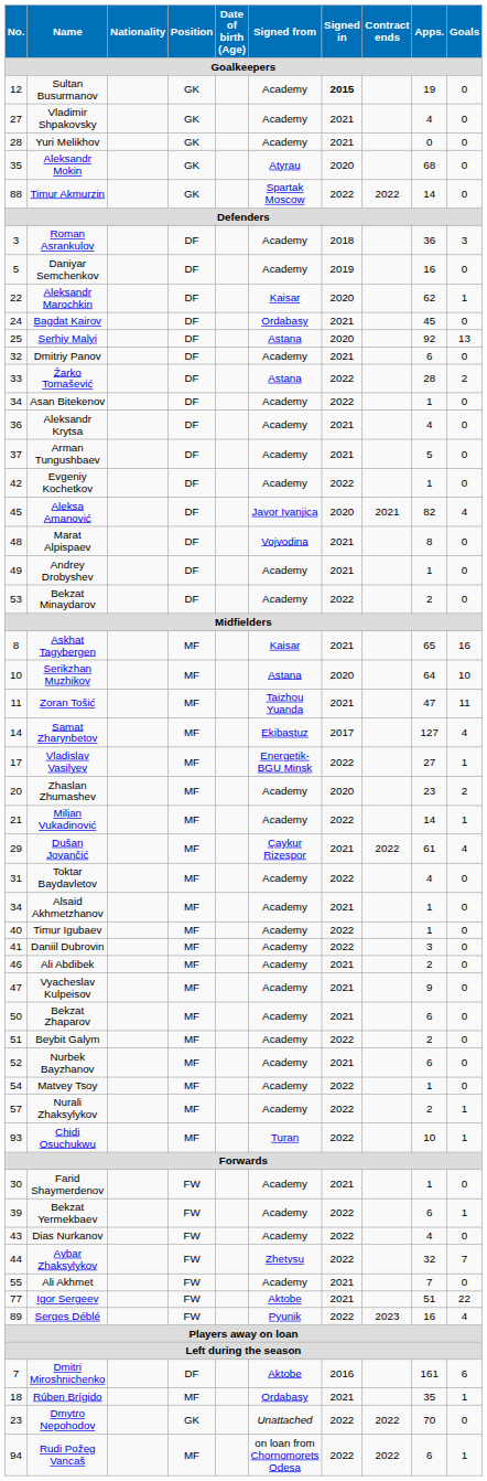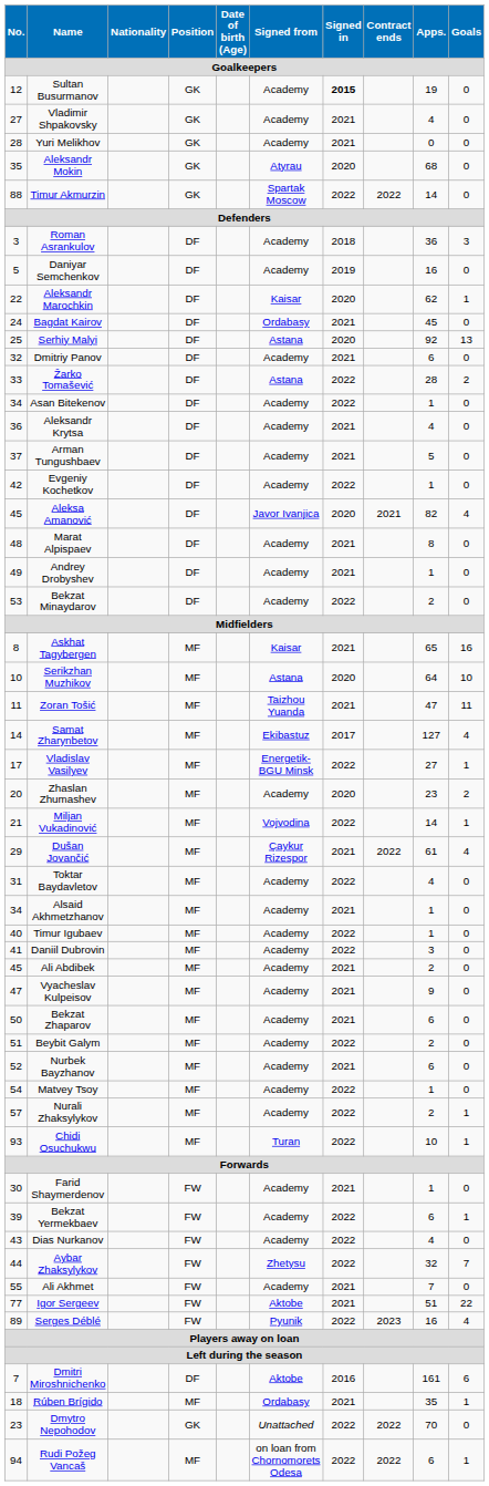 <table class="wikitable"  style="text-align:center; font-size:90%; width:90%;">
 <tr>
 <th style="background:#0070B8; color:#FFFFFF; text-align:center;">No.</th>
 <th style="background:#0070B8; color:#FFFFFF; text-align:center;">Name</th>
 <th style="background:#0070B8; color:#FFFFFF; text-align:center;">Nationality</th>
 <th style="background:#0070B8; color:#FFFFFF; text-align:center;">Position</th>
 <th style="background:#0070B8; color:#FFFFFF; text-align:center;">Date of birth (Age)</th>
 <th style="background:#0070B8; color:#FFFFFF; text-align:center;">Signed from</th>
 <th style="background:#0070B8; color:#FFFFFF; text-align:center;">Signed in</th>
 <th style="background:#0070B8; color:#FFFFFF; text-align:center;">Contract ends</th>
 <th style="background:#0070B8; color:#FFFFFF; text-align:center;">Apps.</th>
 <th style="background:#0070B8; color:#FFFFFF; text-align:center;">Goals</th>
 </tr>
 <tr>
 <th colspan="11"  style="background:#dcdcdc; text-align:center;">Goalkeepers</th>
 </tr>
 <tr>
 <td>12</td>
 <td>Sultan Busurmanov</td>
 <td></td>
 <td>GK</td>
 <td></td>
 <td>Academy</td>
 <td><strong>2015</strong></td>
 <td></td>
 <td>19</td>
 <td>0</td>
 </tr>
 <tr>
 <td>27</td>
 <td>Vladimir Shpakovsky</td>
 <td></td>
 <td>GK</td>
 <td></td>
 <td>Academy</td>
 <td>2021</td>
 <td></td>
 <td>4</td>
 <td>0</td>
 </tr>
 <tr>
 <td>28</td>
 <td>Yuri Melikhov</td>
 <td></td>
 <td>GK</td>
 <td></td>
 <td>Academy</td>
 <td>2021</td>
 <td></td>
 <td>0</td>
 <td>0</td>
 </tr>
 <tr>
 <td>35</td>
 <td><a href='#'>Aleksandr Mokin</a></td>
 <td></td>
 <td>GK</td>
 <td></td>
 <td><a href='#'>Atyrau</a></td>
 <td>2020</td>
 <td></td>
 <td>68</td>
 <td>0</td>
 </tr>
 <tr>
 <td>88</td>
 <td><a href='#'>Timur Akmurzin</a></td>
 <td></td>
 <td>GK</td>
 <td></td>
 <td><a href='#'>Spartak Moscow</a></td>
 <td>2022</td>
 <td>2022</td>
 <td>14</td>
 <td>0</td>
 </tr>
 <tr>
 <th colspan="11"  style="background:#dcdcdc; text-align:center;">Defenders</th>
 </tr>
 <tr>
 <td>3</td>
 <td><a href='#'>Roman Asrankulov</a></td>
 <td></td>
 <td>DF</td>
 <td></td>
 <td>Academy</td>
 <td>2018</td>
 <td></td>
 <td>36</td>
 <td>3</td>
 </tr>
 <tr>
 <td>5</td>
 <td>Daniyar Semchenkov</td>
 <td></td>
 <td>DF</td>
 <td></td>
 <td>Academy</td>
 <td>2019</td>
 <td></td>
 <td>16</td>
 <td>0</td>
 </tr>
 <tr>
 <td>22</td>
 <td><a href='#'>Aleksandr Marochkin</a></td>
 <td></td>
 <td>DF</td>
 <td></td>
 <td><a href='#'>Kaisar</a></td>
 <td>2020</td>
 <td></td>
 <td>62</td>
 <td>1</td>
 </tr>
 <tr>
 <td>24</td>
 <td><a href='#'>Bagdat Kairov</a></td>
 <td></td>
 <td>DF</td>
 <td></td>
 <td><a href='#'>Ordabasy</a></td>
 <td>2021</td>
 <td></td>
 <td>45</td>
 <td>0</td>
 </tr>
 <tr>
 <td>25</td>
 <td><a href='#'>Serhiy Malyi</a></td>
 <td></td>
 <td>DF</td>
 <td></td>
 <td><a href='#'>Astana</a></td>
 <td>2020</td>
 <td></td>
 <td>92</td>
 <td>13</td>
 </tr>
 <tr>
 <td>32</td>
 <td>Dmitriy Panov</td>
 <td></td>
 <td>DF</td>
 <td></td>
 <td>Academy</td>
 <td>2021</td>
 <td></td>
 <td>6</td>
 <td>0</td>
 </tr>
 <tr>
 <td>33</td>
 <td><a href='#'>Žarko Tomašević</a></td>
 <td></td>
 <td>DF</td>
 <td></td>
 <td><a href='#'>Astana</a></td>
 <td>2022</td>
 <td></td>
 <td>28</td>
 <td>2</td>
 </tr>
 <tr>
 <td>34</td>
 <td>Asan Bitekenov</td>
 <td></td>
 <td>DF</td>
 <td></td>
 <td>Academy</td>
 <td>2022</td>
 <td></td>
 <td>1</td>
 <td>0</td>
 </tr>
 <tr>
 <td>36</td>
 <td>Aleksandr Krytsa</td>
 <td></td>
 <td>DF</td>
 <td></td>
 <td>Academy</td>
 <td>2021</td>
 <td></td>
 <td>4</td>
 <td>0</td>
 </tr>
 <tr>
 <td>37</td>
 <td>Arman Tungushbaev</td>
 <td></td>
 <td>DF</td>
 <td></td>
 <td>Academy</td>
 <td>2021</td>
 <td></td>
 <td>5</td>
 <td>0</td>
 </tr>
 <tr>
 <td>42</td>
 <td>Evgeniy Kochetkov</td>
 <td></td>
 <td>DF</td>
 <td></td>
 <td>Academy</td>
 <td>2022</td>
 <td></td>
 <td>1</td>
 <td>0</td>
 </tr>
 <tr>
 <td>45</td>
 <td><a href='#'>Aleksa Amanović</a></td>
 <td></td>
 <td>DF</td>
 <td></td>
 <td><a href='#'>Javor Ivanjica</a></td>
 <td>2020</td>
 <td>2021</td>
 <td>82</td>
 <td>4</td>
 </tr>
 <tr>
 <td>48</td>
 <td>Marat Alpispaev</td>
 <td></td>
 <td>DF</td>
 <td></td>
-<td><a href='#'>Vojvodina</a></td>
+<td>Academy</td>
 <td>2021</td>
 <td></td>
 <td>8</td>
 <td>0</td>
 </tr>
 <tr>
 <td>49</td>
 <td>Andrey Drobyshev</td>
 <td></td>
 <td>DF</td>
 <td></td>
 <td>Academy</td>
 <td>2021</td>
 <td></td>
 <td>1</td>
 <td>0</td>
 </tr>
 <tr>
 <td>53</td>
 <td>Bekzat Minaydarov</td>
 <td></td>
 <td>DF</td>
 <td></td>
 <td>Academy</td>
 <td>2022</td>
 <td></td>
 <td>2</td>
 <td>0</td>
 </tr>
 <tr>
 <th colspan="11"  style="background:#dcdcdc; text-align:center;">Midfielders</th>
 </tr>
 <tr>
 <td>8</td>
 <td><a href='#'>Askhat Tagybergen</a></td>
 <td></td>
 <td>MF</td>
 <td></td>
 <td><a href='#'>Kaisar</a></td>
 <td>2021</td>
 <td></td>
 <td>65</td>
 <td>16</td>
 </tr>
 <tr>
 <td>10</td>
 <td><a href='#'>Serikzhan Muzhikov</a></td>
 <td></td>
 <td>MF</td>
 <td></td>
 <td><a href='#'>Astana</a></td>
 <td>2020</td>
 <td></td>
 <td>64</td>
 <td>10</td>
 </tr>
 <tr>
 <td>11</td>
 <td><a href='#'>Zoran Tošić</a></td>
 <td></td>
 <td>MF</td>
 <td></td>
 <td><a href='#'>Taizhou Yuanda</a></td>
 <td>2021</td>
 <td></td>
 <td>47</td>
 <td>11</td>
 </tr>
 <tr>
 <td>14</td>
 <td><a href='#'>Samat Zharynbetov</a></td>
 <td></td>
 <td>MF</td>
 <td></td>
 <td><a href='#'>Ekibastuz</a></td>
 <td>2017</td>
 <td></td>
 <td>127</td>
 <td>4</td>
 </tr>
 <tr>
 <td>17</td>
 <td><a href='#'>Vladislav Vasilyev</a></td>
 <td></td>
 <td>MF</td>
 <td></td>
 <td><a href='#'>Energetik-BGU Minsk</a></td>
 <td>2022</td>
 <td></td>
 <td>27</td>
 <td>1</td>
 </tr>
 <tr>
 <td>20</td>
 <td>Zhaslan Zhumashev</td>
 <td></td>
 <td>MF</td>
 <td></td>
 <td>Academy</td>
 <td>2020</td>
 <td></td>
 <td>23</td>
 <td>2</td>
 </tr>
 <tr>
 <td>21</td>
 <td><a href='#'>Miljan Vukadinović</a></td>
 <td></td>
 <td>MF</td>
 <td></td>
-<td>Academy</td>
+<td><a href='#'>Vojvodina</a></td>
 <td>2022</td>
 <td></td>
 <td>14</td>
 <td>1</td>
 </tr>
 <tr>
 <td>29</td>
 <td><a href='#'>Dušan Jovančić</a></td>
 <td></td>
 <td>MF</td>
 <td></td>
 <td><a href='#'>Çaykur Rizespor</a></td>
 <td>2021</td>
 <td>2022</td>
 <td>61</td>
 <td>4</td>
 </tr>
 <tr>
 <td>31</td>
 <td>Toktar Baydavletov</td>
 <td></td>
 <td>MF</td>
 <td></td>
 <td>Academy</td>
 <td>2022</td>
 <td></td>
 <td>4</td>
 <td>0</td>
 </tr>
 <tr>
 <td>34</td>
 <td>Alsaid Akhmetzhanov</td>
 <td></td>
 <td>MF</td>
 <td></td>
 <td>Academy</td>
 <td>2021</td>
 <td></td>
 <td>1</td>
 <td>0</td>
 </tr>
 <tr>
 <td>40</td>
 <td>Timur Igubaev</td>
 <td></td>
 <td>MF</td>
 <td></td>
 <td>Academy</td>
 <td>2022</td>
 <td></td>
 <td>1</td>
 <td>0</td>
 </tr>
 <tr>
 <td>41</td>
 <td>Daniil Dubrovin</td>
 <td></td>
 <td>MF</td>
 <td></td>
 <td>Academy</td>
 <td>2022</td>
 <td></td>
 <td>3</td>
 <td>0</td>
 </tr>
 <tr>
-<td>46</td>
+<td>45</td>
 <td>Ali Abdibek</td>
 <td></td>
 <td>MF</td>
 <td></td>
 <td>Academy</td>
 <td>2021</td>
 <td></td>
 <td>2</td>
 <td>0</td>
 </tr>
 <tr>
 <td>47</td>
 <td>Vyacheslav Kulpeisov</td>
 <td></td>
 <td>MF</td>
 <td></td>
 <td>Academy</td>
 <td>2021</td>
 <td></td>
 <td>9</td>
 <td>0</td>
 </tr>
 <tr>
 <td>50</td>
 <td>Bekzat Zhaparov</td>
 <td></td>
 <td>MF</td>
 <td></td>
 <td>Academy</td>
 <td>2021</td>
 <td></td>
 <td>6</td>
 <td>0</td>
 </tr>
 <tr>
 <td>51</td>
 <td>Beybit Galym</td>
 <td></td>
 <td>MF</td>
 <td></td>
 <td>Academy</td>
 <td>2022</td>
 <td></td>
 <td>2</td>
 <td>0</td>
 </tr>
 <tr>
 <td>52</td>
 <td>Nurbek Bayzhanov</td>
 <td></td>
 <td>MF</td>
 <td></td>
 <td>Academy</td>
 <td>2021</td>
 <td></td>
 <td>6</td>
 <td>0</td>
 </tr>
 <tr>
 <td>54</td>
 <td>Matvey Tsoy</td>
 <td></td>
 <td>MF</td>
 <td></td>
 <td>Academy</td>
 <td>2022</td>
 <td></td>
 <td>1</td>
 <td>0</td>
 </tr>
 <tr>
 <td>57</td>
 <td>Nurali Zhaksylykov</td>
 <td></td>
 <td>MF</td>
 <td></td>
 <td>Academy</td>
 <td>2022</td>
 <td></td>
 <td>2</td>
 <td>1</td>
 </tr>
 <tr>
 <td>93</td>
 <td><a href='#'>Chidi Osuchukwu</a></td>
 <td></td>
 <td>MF</td>
 <td></td>
 <td><a href='#'>Turan</a></td>
 <td>2022</td>
 <td></td>
 <td>10</td>
 <td>1</td>
 </tr>
 <tr>
 <th colspan="11"  style="background:#dcdcdc; text-align:center;">Forwards</th>
 </tr>
 <tr>
 <td>30</td>
 <td>Farid Shaymerdenov</td>
 <td></td>
 <td>FW</td>
 <td></td>
 <td>Academy</td>
 <td>2021</td>
 <td></td>
 <td>1</td>
 <td>0</td>
 </tr>
 <tr>
 <td>39</td>
 <td>Bekzat Yermekbaev</td>
 <td></td>
 <td>FW</td>
 <td></td>
 <td>Academy</td>
 <td>2022</td>
 <td></td>
 <td>6</td>
 <td>1</td>
 </tr>
 <tr>
 <td>43</td>
 <td>Dias Nurkanov</td>
 <td></td>
 <td>FW</td>
 <td></td>
 <td>Academy</td>
 <td>2022</td>
 <td></td>
 <td>4</td>
 <td>0</td>
 </tr>
 <tr>
 <td>44</td>
 <td><a href='#'>Aybar Zhaksylykov</a></td>
 <td></td>
 <td>FW</td>
 <td></td>
 <td><a href='#'>Zhetysu</a></td>
 <td>2022</td>
 <td></td>
 <td>32</td>
 <td>7</td>
 </tr>
 <tr>
 <td>55</td>
 <td>Ali Akhmet</td>
 <td></td>
 <td>FW</td>
 <td></td>
 <td>Academy</td>
 <td>2021</td>
 <td></td>
 <td>7</td>
 <td>0</td>
 </tr>
 <tr>
 <td>77</td>
 <td><a href='#'>Igor Sergeev</a></td>
 <td></td>
 <td>FW</td>
 <td></td>
 <td><a href='#'>Aktobe</a></td>
 <td>2021</td>
 <td></td>
 <td>51</td>
 <td>22</td>
 </tr>
 <tr>
 <td>89</td>
 <td><a href='#'>Serges Déblé</a></td>
 <td></td>
 <td>FW</td>
 <td></td>
 <td><a href='#'>Pyunik</a></td>
 <td>2022</td>
 <td>2023</td>
 <td>16</td>
 <td>4</td>
 </tr>
 <tr>
 <th colspan="11"  style="background:#dcdcdc; text-align:center;">Players away on loan</th>
 </tr>
 <tr>
 <th colspan="11"  style="background:#dcdcdc; text-align:center;">Left during the season</th>
 </tr>
 <tr>
 <td>7</td>
 <td><a href='#'>Dmitri Miroshnichenko</a></td>
 <td></td>
 <td>DF</td>
 <td></td>
 <td><a href='#'>Aktobe</a></td>
 <td>2016</td>
 <td></td>
 <td>161</td>
 <td>6</td>
 </tr>
 <tr>
 <td>18</td>
 <td><a href='#'>Rúben Brígido</a></td>
 <td></td>
 <td>MF</td>
 <td></td>
 <td><a href='#'>Ordabasy</a></td>
 <td>2021</td>
 <td></td>
 <td>35</td>
 <td>1</td>
 </tr>
 <tr>
 <td>23</td>
 <td><a href='#'>Dmytro Nepohodov</a></td>
 <td></td>
 <td>GK</td>
 <td></td>
 <td><em>Unattached</em></td>
 <td>2022</td>
 <td>2022</td>
 <td>70</td>
 <td>0</td>
 </tr>
 <tr>
 <td>94</td>
 <td><a href='#'>Rudi Požeg Vancaš</a></td>
 <td></td>
 <td>MF</td>
 <td></td>
 <td>on loan from <a href='#'>Chornomorets Odesa</a></td>
 <td>2022</td>
 <td>2022</td>
 <td>6</td>
 <td>1</td>
 </tr>
 </table>
